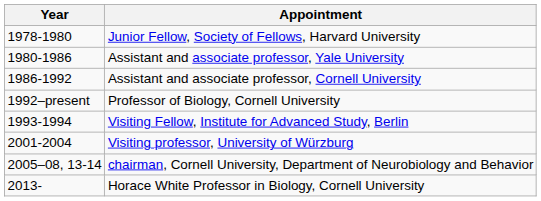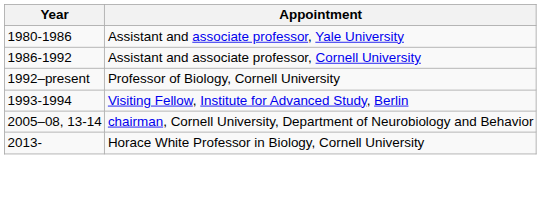 <table class="wikitable">
 <tr>
 <th><strong>Year</strong></th>
 <th><strong>Appointment</strong></th>
-</tr>
-<tr>
-<td>1978-1980</td>
-<td><a href='#'>Junior Fellow</a>, <a href='#'>Society of Fellows</a>, Harvard University</td>
 </tr>
 <tr>
 <td>1980-1986</td>
 <td>Assistant and <a href='#'>associate professor</a>, <a href='#'>Yale University</a></td>
 </tr>
 <tr>
 <td>1986-1992</td>
 <td>Assistant and associate professor, <a href='#'>Cornell University</a></td>
 </tr>
 <tr>
 <td>1992–present</td>
 <td>Professor of Biology, Cornell University</td>
 </tr>
 <tr>
 <td>1993-1994</td>
 <td><a href='#'>Visiting Fellow</a>, <a href='#'>Institute for Advanced Study</a>, <a href='#'>Berlin</a></td>
 </tr>
 <tr>
-<td>2001-2004</td>
-<td><a href='#'>Visiting professor</a>, <a href='#'>University of Würzburg</a></td>
-</tr>
-<tr>
 <td>2005–08, 13-14</td>
 <td><a href='#'>chairman</a>, Cornell University, Department of Neurobiology and Behavior</td>
 </tr>
 <tr>
 <td>2013-</td>
 <td>Horace White Professor in Biology, Cornell University</td>
 </tr>
 </table>
